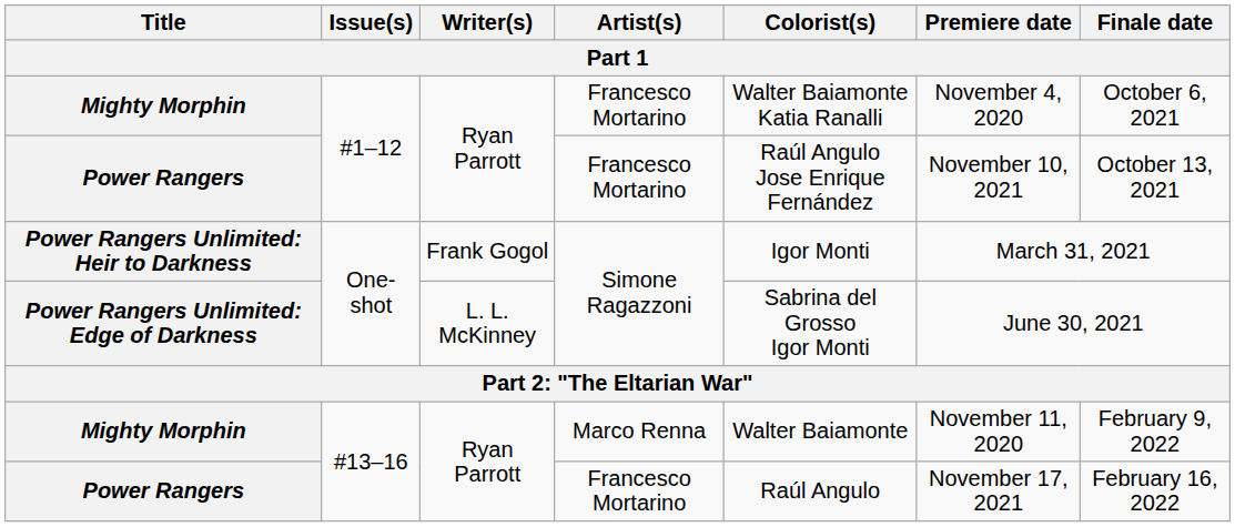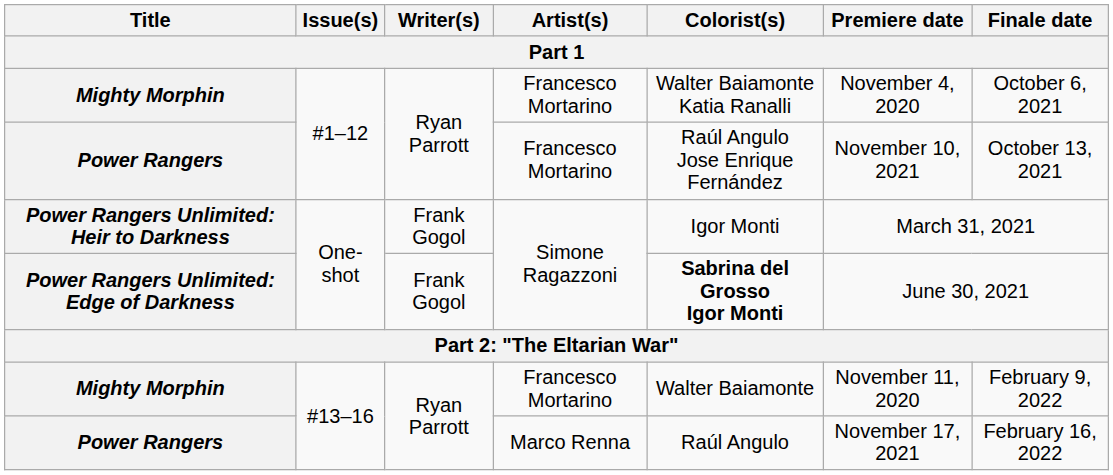 <table class="wikitable" style="text-align:center;" width="100%">
 <tr>
 <th>Title</th>
 <th>Issue(s)</th>
 <th>Writer(s)</th>
 <th>Artist(s)</th>
 <th>Colorist(s)</th>
 <th>Premiere date</th>
 <th>Finale date</th>
 </tr>
 <tr>
 <th colspan="7">Part 1</th>
 </tr>
 <tr>
 <th><em>Mighty Morphin</em></th>
 <td rowspan="2">#1–12</td>
 <td rowspan="2">Ryan Parrott</td>
 <td>Francesco Mortarino</td>
 <td>Walter Baiamonte<br>Katia Ranalli</td>
 <td>November 4, 2020</td>
 <td>October 6, 2021</td>
 </tr>
 <tr>
 <th><em>Power Rangers</em></th>
 <td>Francesco Mortarino</td>
 <td>Raúl Angulo<br>Jose Enrique Fernández</td>
 <td>November 10, 2021</td>
 <td>October 13, 2021</td>
 </tr>
 <tr>
 <th><em>Power Rangers Unlimited: Heir to Darkness</em></th>
 <td rowspan="2">One-shot</td>
 <td>Frank Gogol</td>
 <td rowspan="2">Simone Ragazzoni</td>
 <td>Igor Monti</td>
 <td colspan="2">March 31, 2021<em></em></td>
 </tr>
 <tr>
 <th><em>Power Rangers Unlimited: Edge of Darkness</em></th>
-<td>L. L. McKinney</td>
-<td>Sabrina del Grosso<br>Igor Monti</td>
+<td>Frank Gogol</td>
+<td><strong>Sabrina del Grosso<br>Igor Monti</strong></td>
 <td colspan="2">June 30, 2021<em></em></td>
 </tr>
 <tr>
 <th colspan="7">Part 2: "The Eltarian War"</th>
 </tr>
 <tr>
 <th><em>Mighty Morphin</em></th>
 <td rowspan="2">#13–16</td>
 <td rowspan="2">Ryan Parrott</td>
-<td>Marco Renna</td>
+<td>Francesco Mortarino</td>
 <td>Walter Baiamonte</td>
 <td>November 11, 2020</td>
 <td>February 9, 2022</td>
 </tr>
 <tr>
 <th><em>Power Rangers</em></th>
-<td>Francesco Mortarino</td>
+<td>Marco Renna</td>
 <td>Raúl Angulo</td>
 <td>November 17, 2021</td>
 <td>February 16, 2022</td>
 </tr>
 </table>
